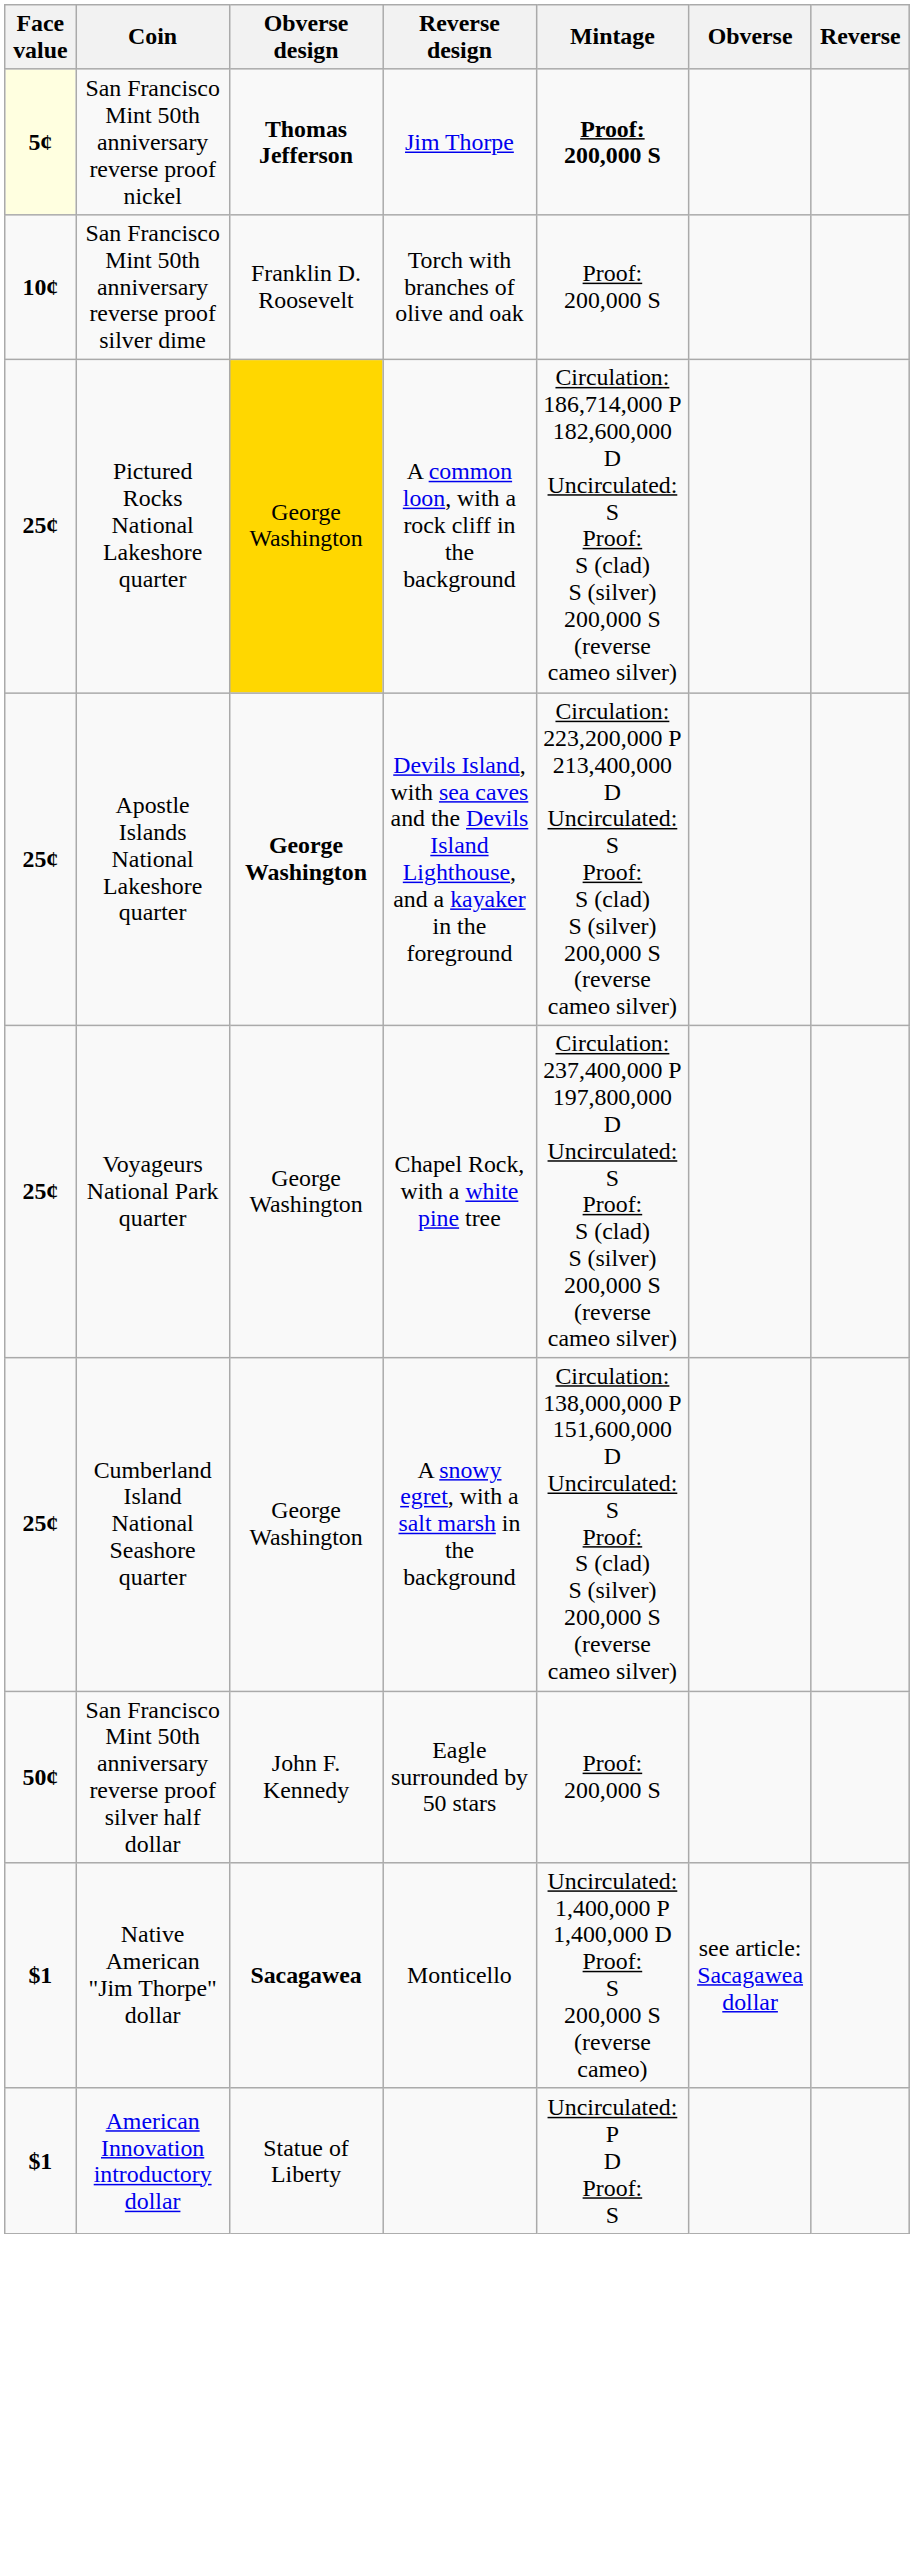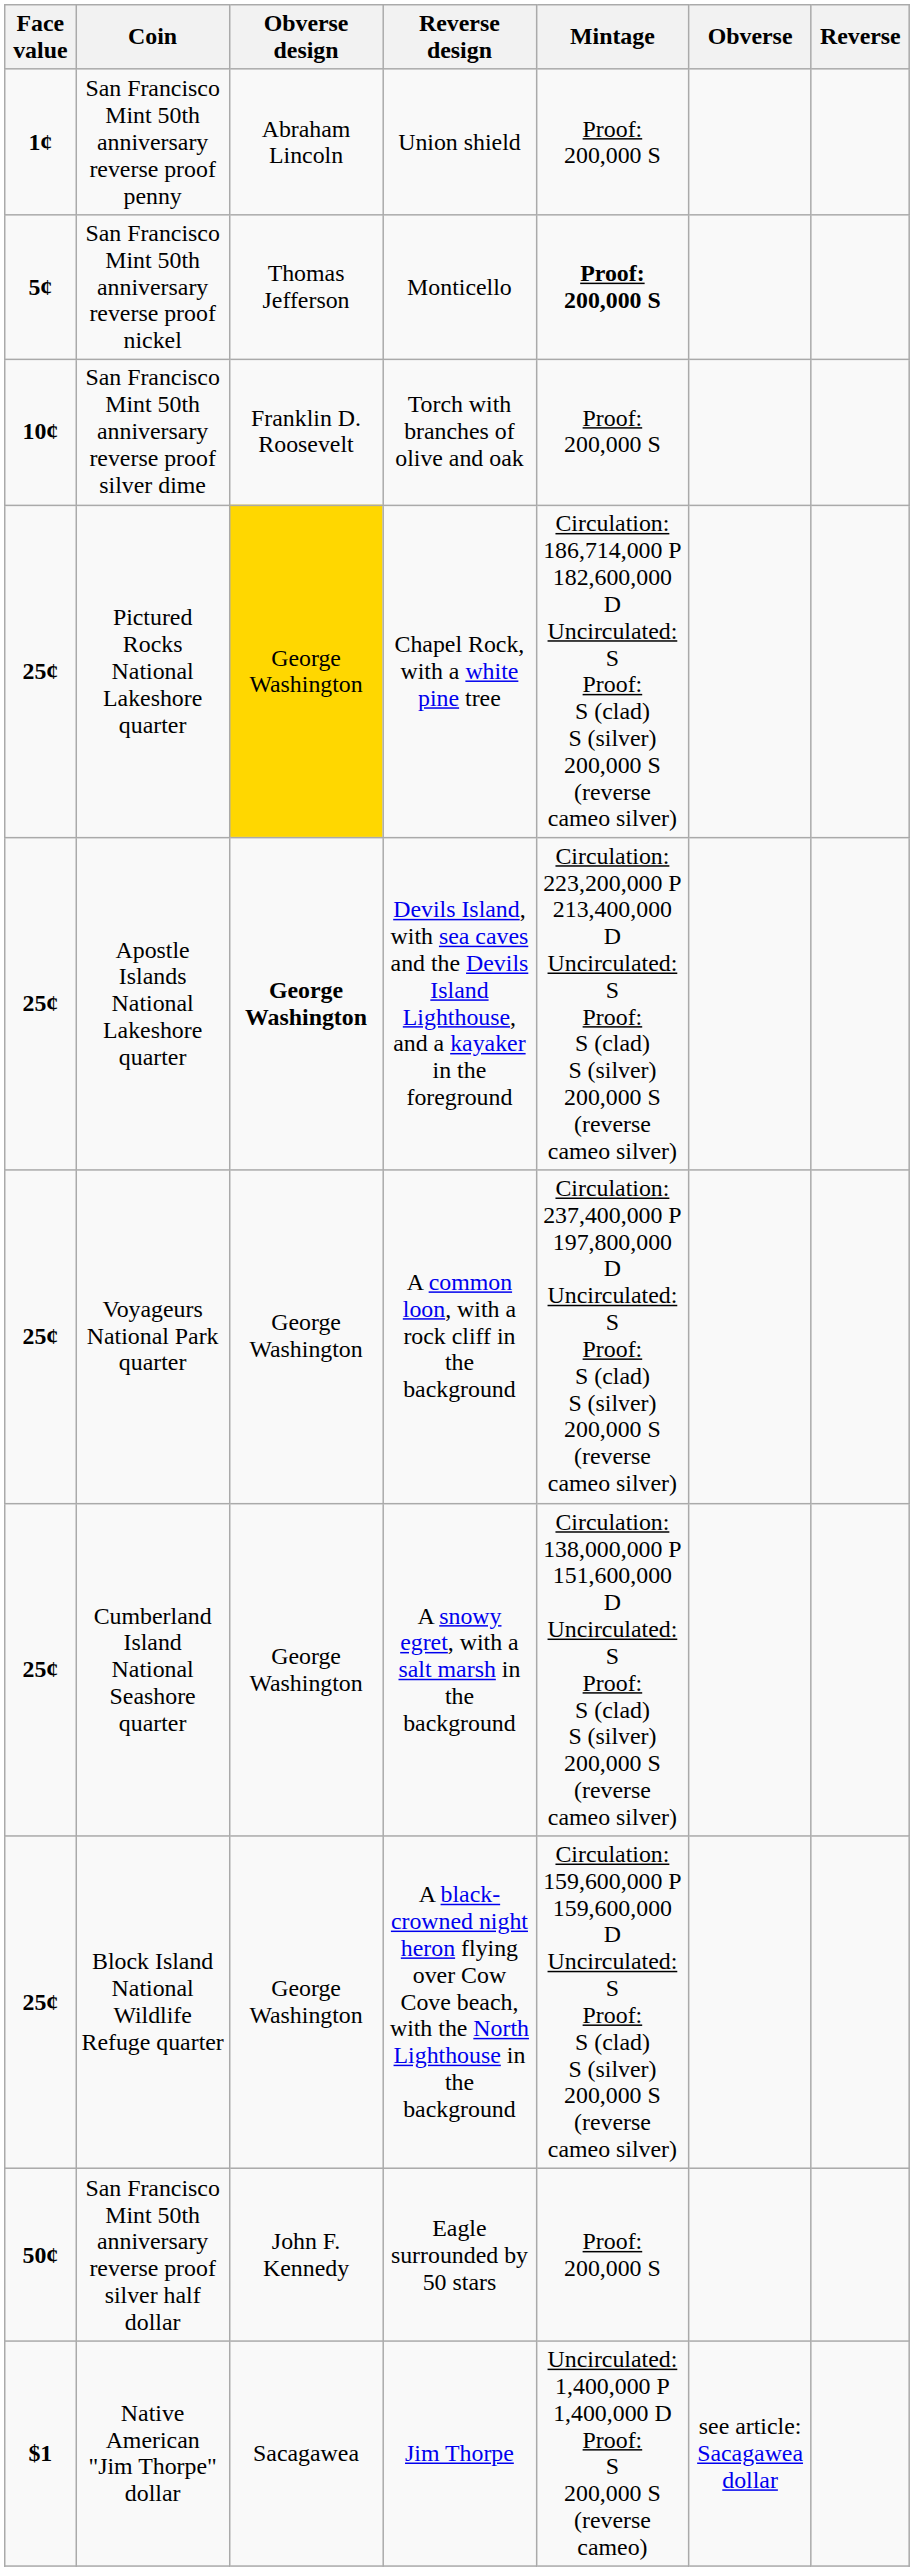 <table class="wikitable">
 <tr>
 <th width="5%">Face value</th>
 <th width="15%">Coin</th>
 <th width="15%">Obverse design</th>
 <th width="15%">Reverse design</th>
 <th width="10%">Mintage</th>
 <th width="5%">Obverse</th>
 <th width="5%">Reverse</th>
 </tr>
 <tr>
-<td align="center" style="background: lightyellow;"><strong>5¢</strong></td>
+<td align="center"><strong>1¢</strong></td>
+<td align="center">San Francisco Mint 50th anniversary reverse proof penny </td>
+<td align="center">Abraham Lincoln</td>
+<td align="center">Union shield</td>
+<td align="center"><u>Proof:</u><br>200,000 S</td>
+<td></td>
+<td></td>
+</tr>
+<tr>
+<td align="center"><strong>5¢</strong></td>
 <td align="center">San Francisco Mint 50th anniversary reverse proof nickel </td>
-<td align="center"><strong>Thomas Jefferson</strong></td>
-<td align="center"><a href='#'>Jim Thorpe</a></td>
+<td align="center">Thomas Jefferson</td>
+<td align="center">Monticello</td>
 <td align="center"><strong><u>Proof:</u><br>200,000 S</strong></td>
 <td></td>
 <td></td>
 </tr>
 <tr>
 <td align="center"><strong>10¢</strong></td>
 <td align="center">San Francisco Mint 50th anniversary reverse proof silver dime </td>
 <td align="center">Franklin D. Roosevelt</td>
 <td align="center">Torch with branches of olive and oak</td>
 <td align="center"><u>Proof:</u><br>200,000 S</td>
 <td></td>
 <td></td>
 </tr>
 <tr>
 <td align="center"><strong>25¢</strong></td>
 <td align="center">Pictured Rocks National Lakeshore quarter</td>
 <td align="center" style="background: gold;">George Washington</td>
-<td align="center">A <a href='#'>common loon</a>, with a rock cliff in the background</td>
+<td align="center">Chapel Rock, with a <a href='#'>white pine</a> tree</td>
 <td align="center"><u>Circulation:</u><br>186,714,000 P<br>182,600,000 D<br><u>Uncirculated:</u><br> S<br><u>Proof:</u><br> S (clad)<br> S (silver)<br>200,000 S (reverse cameo silver)</td>
 <td></td>
 <td></td>
 </tr>
 <tr>
 <td align="center"><strong>25¢</strong></td>
 <td align="center">Apostle Islands National Lakeshore quarter</td>
 <td align="center"><strong>George Washington</strong></td>
 <td align="center"><a href='#'>Devils Island</a>, with <a href='#'>sea caves</a> and the <a href='#'>Devils Island Lighthouse</a>, and a <a href='#'>kayaker</a> in the foreground</td>
 <td align="center"><u>Circulation:</u><br>223,200,000 P<br>213,400,000 D<br><u>Uncirculated:</u><br> S<br><u>Proof:</u><br> S (clad)<br> S (silver)<br>200,000 S (reverse cameo silver)</td>
 <td></td>
 <td></td>
 </tr>
 <tr>
 <td align="center"><strong>25¢</strong></td>
 <td align="center">Voyageurs National Park quarter</td>
 <td align="center">George Washington</td>
-<td align="center">Chapel Rock, with a <a href='#'>white pine</a> tree</td>
+<td align="center">A <a href='#'>common loon</a>, with a rock cliff in the background</td>
 <td align="center"><u>Circulation:</u><br>237,400,000 P<br>197,800,000 D<br><u>Uncirculated:</u><br> S<br><u>Proof:</u><br> S (clad)<br> S (silver)<br>200,000 S (reverse cameo silver)</td>
 <td></td>
 <td></td>
 </tr>
 <tr>
 <td align="center"><strong>25¢</strong></td>
 <td align="center">Cumberland Island National Seashore quarter</td>
 <td align="center">George Washington</td>
 <td align="center">A <a href='#'>snowy egret</a>, with a <a href='#'>salt marsh</a> in the background</td>
 <td align="center"><u>Circulation:</u><br>138,000,000 P<br>151,600,000 D<br><u>Uncirculated:</u><br> S<br><u>Proof:</u><br> S (clad)<br> S (silver)<br>200,000 S (reverse cameo silver)</td>
+<td></td>
+<td></td>
+</tr>
+<tr>
+<td align="center"><strong>25¢</strong></td>
+<td align="center">Block Island National Wildlife Refuge quarter</td>
+<td align="center">George Washington</td>
+<td align="center">A <a href='#'>black-crowned night heron</a> flying over Cow Cove beach, with the <a href='#'>North Lighthouse</a> in the background</td>
+<td align="center"><u>Circulation:</u><br>159,600,000 P<br>159,600,000 D<br><u>Uncirculated:</u><br> S<br><u>Proof:</u><br> S (clad)<br> S (silver)<br>200,000 S (reverse cameo silver)</td>
 <td></td>
 <td></td>
 </tr>
 <tr>
 <td align="center"><strong>50¢</strong></td>
 <td align="center">San Francisco Mint 50th anniversary reverse proof silver half dollar </td>
 <td align="center">John F. Kennedy</td>
 <td align="center">Eagle surrounded by 50 stars</td>
 <td align="center"><u>Proof:</u><br>200,000 S</td>
 <td></td>
 <td></td>
 </tr>
 <tr>
 <td align="center"><strong>$1</strong></td>
 <td align="center">Native American "Jim Thorpe" dollar </td>
-<td align="center"><strong>Sacagawea</strong></td>
-<td align="center">Monticello</td>
+<td align="center">Sacagawea</td>
+<td align="center"><a href='#'>Jim Thorpe</a></td>
 <td align="center"><u>Uncirculated:</u><br>1,400,000 P<br>1,400,000 D<br><u>Proof:</u><br> S<br>200,000 S (reverse cameo)</td>
 <td align="center">see article: <a href='#'>Sacagawea dollar</a></td>
 <td></td>
 </tr>
-<tr>
-<td align="center"><strong>$1</strong></td>
-<td align="center"><a href='#'>American Innovation introductory dollar</a> </td>
-<td align="center">Statue of Liberty</td>
-<td align="center"></td>
-<td align="center"><u>Uncirculated:</u><br> P<br> D<br><u>Proof:</u><br> S</td>
-<td></td>
-<td></td>
-</tr>
 </table>
